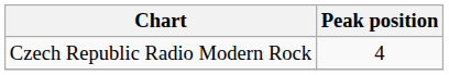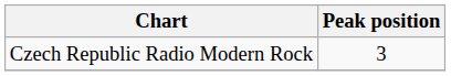 <table class="wikitable">
 <tr>
 <th>Chart</th>
 <th>Peak position</th>
 </tr>
 <tr>
 <td>Czech Republic Radio Modern Rock</td>
-<td align="center">4 </td>
+<td align="center">3 </td>
 </tr>
 <tr>
 </tr>
 </table>
